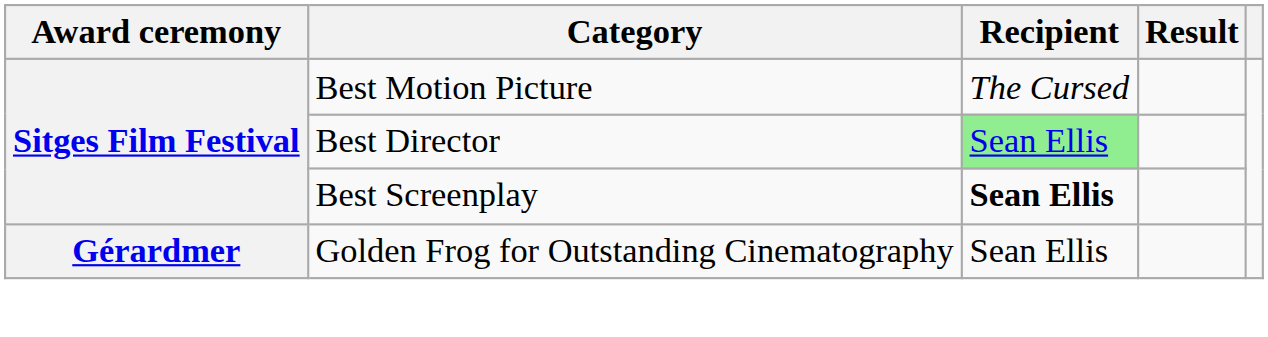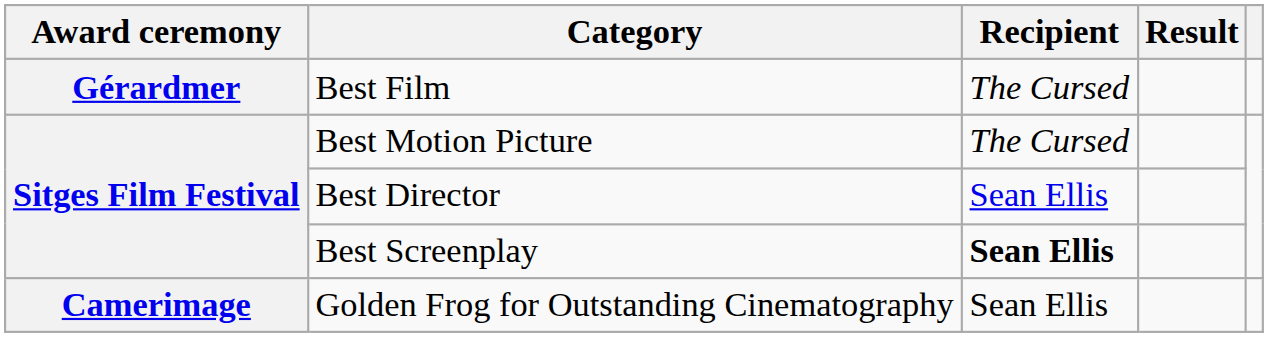 <table class="wikitable plainrowheaders sortable">
 <tr>
 <th scope="col">Award ceremony</th>
 <th scope="col">Category</th>
 <th scope="col">Recipient</th>
 <th scope="col">Result</th>
 <th scope="col" class="unsortable"></th>
+</tr>
+<tr>
+<th scope="row" rowspan=1><a href='#'>Gérardmer</a></th>
+<td>Best Film</td>
+<td><em>The Cursed</em></td>
+<td></td>
+<td></td>
 </tr>
 <tr>
 <th scope="row" rowspan=3><a href='#'>Sitges Film Festival</a></th>
 <td>Best Motion Picture</td>
 <td><em>The Cursed</em></td>
 <td></td>
 <td rowspan="3"></td>
 </tr>
 <tr>
 <td>Best Director</td>
-<td style="background: lightgreen;"><a href='#'>Sean Ellis</a></td>
+<td><a href='#'>Sean Ellis</a></td>
 <td></td>
 </tr>
 <tr>
 <td>Best Screenplay</td>
 <td><strong>Sean Ellis</strong></td>
 <td></td>
 </tr>
 <tr>
-<th scope="row" rowspan=1><a href='#'>Gérardmer</a></th>
+<th scope="row"><a href='#'>Camerimage</a></th>
 <td>Golden Frog for Outstanding Cinematography</td>
 <td>Sean Ellis</td>
 <td></td>
 <td></td>
 </tr>
 </table>
